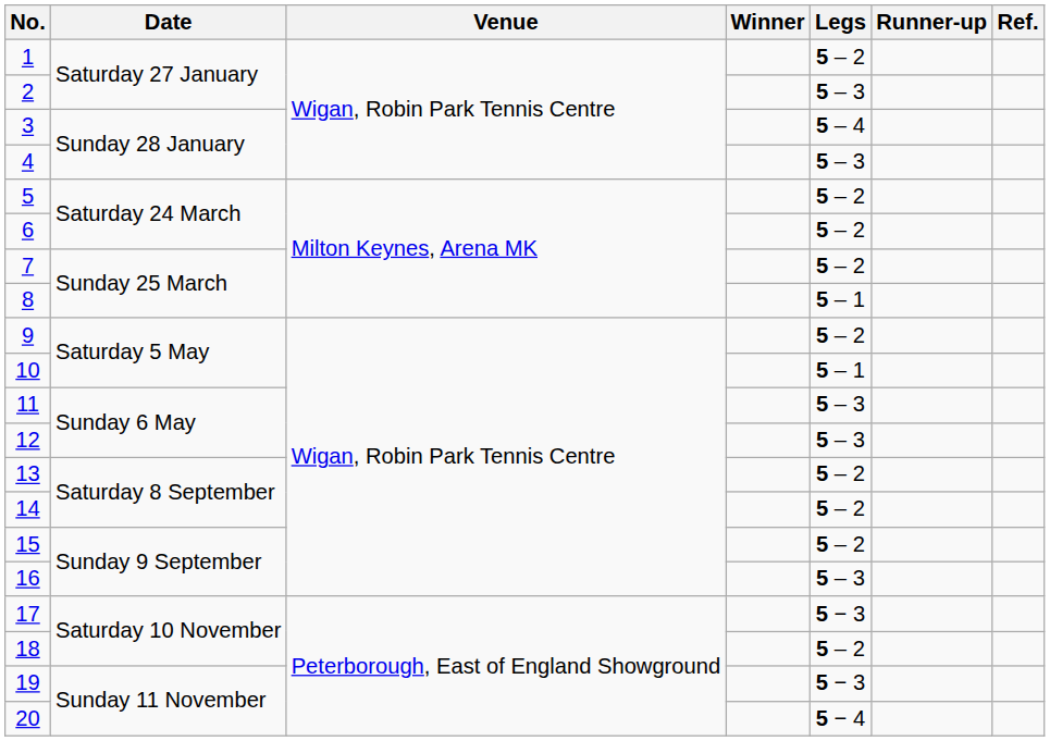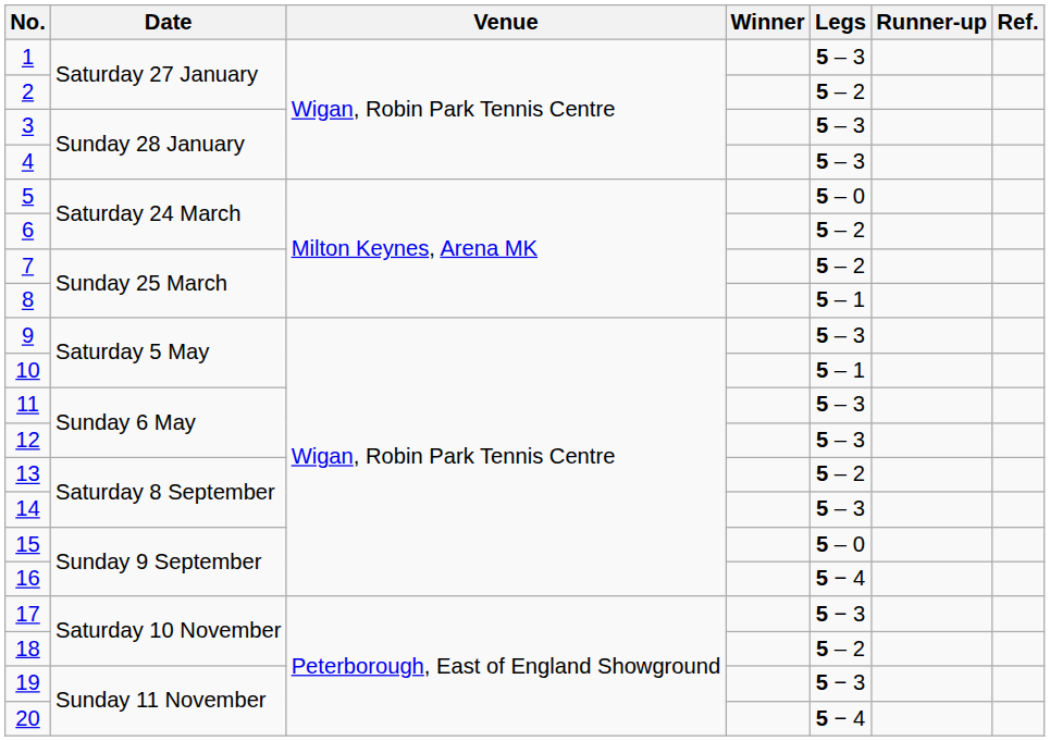 <table class="wikitable">
 <tr>
 <th>No.</th>
 <th>Date</th>
 <th>Venue</th>
 <th>Winner</th>
 <th>Legs</th>
 <th>Runner-up</th>
 <th>Ref.</th>
 </tr>
 <tr>
 <td align=center><a href='#'>1</a></td>
 <td rowspan=2>Saturday 27 January</td>
 <td rowspan="4"> <a href='#'>Wigan</a>, Robin Park Tennis Centre</td>
 <td align="right"></td>
-<td align="center"><strong>5</strong> – 2</td>
+<td align="center"><strong>5</strong> – 3</td>
 <td></td>
 <td align="center"></td>
 </tr>
 <tr>
 <td align=center><a href='#'>2</a></td>
 <td align="right"></td>
-<td align="center"><strong>5</strong> – 3</td>
+<td align="center"><strong>5</strong> – 2</td>
 <td></td>
 <td align="center"></td>
 </tr>
 <tr>
 <td align=center><a href='#'>3</a></td>
 <td rowspan=2>Sunday 28 January</td>
 <td align="right"></td>
-<td align="center"><strong>5</strong> – 4</td>
+<td align="center"><strong>5</strong> – 3</td>
 <td></td>
 <td align="center"></td>
 </tr>
 <tr>
 <td align=center><a href='#'>4</a></td>
 <td align="right"></td>
 <td align="center"><strong>5</strong> – 3</td>
 <td></td>
 <td align="center"></td>
 </tr>
 <tr>
 <td align=center><a href='#'>5</a></td>
 <td rowspan=2>Saturday 24 March</td>
 <td rowspan="4"> <a href='#'>Milton Keynes</a>, <a href='#'>Arena MK</a></td>
 <td align="right"></td>
-<td align="center"><strong>5</strong> – 2</td>
+<td align="center"><strong>5</strong> – 0</td>
 <td></td>
 <td align="center"></td>
 </tr>
 <tr>
 <td align=center><a href='#'>6</a></td>
 <td align="right"></td>
 <td align="center"><strong>5</strong> – 2</td>
 <td></td>
 <td align="center"></td>
 </tr>
 <tr>
 <td align=center><a href='#'>7</a></td>
 <td rowspan=2>Sunday 25 March</td>
 <td align="right"></td>
 <td align="center"><strong>5</strong> – 2</td>
 <td></td>
 <td align="center"></td>
 </tr>
 <tr>
 <td align=center><a href='#'>8</a></td>
 <td align="right"></td>
 <td align="center"><strong>5</strong> – 1</td>
 <td></td>
 <td align="center"></td>
 </tr>
 <tr>
 <td align=center><a href='#'>9</a></td>
 <td rowspan=2>Saturday 5 May</td>
 <td rowspan="8"> <a href='#'>Wigan</a>, Robin Park Tennis Centre</td>
 <td align="right"></td>
-<td align="center"><strong>5</strong> – 2</td>
+<td align="center"><strong>5</strong> – 3</td>
 <td></td>
 <td align="center"></td>
 </tr>
 <tr>
 <td align=center><a href='#'>10</a></td>
 <td align="right"></td>
 <td align="center"><strong>5</strong> – 1</td>
 <td></td>
 <td align="center"></td>
 </tr>
 <tr>
 <td align=center><a href='#'>11</a></td>
 <td rowspan=2>Sunday 6 May</td>
 <td align="right"></td>
 <td align="center"><strong>5</strong> – 3</td>
 <td></td>
 <td align="center"></td>
 </tr>
 <tr>
 <td align=center><a href='#'>12</a></td>
 <td align="right"></td>
 <td align="center"><strong>5</strong> – 3</td>
 <td></td>
 <td align="center"></td>
 </tr>
 <tr>
 <td align=center><a href='#'>13</a></td>
 <td rowspan=2>Saturday 8 September</td>
 <td align="right"></td>
 <td align="center"><strong>5</strong> – 2</td>
 <td></td>
 <td align="center"></td>
 </tr>
 <tr>
 <td align=center><a href='#'>14</a></td>
 <td align="right"></td>
-<td align="center"><strong>5</strong> – 2</td>
+<td align="center"><strong>5</strong> – 3</td>
 <td></td>
 <td align="center"></td>
 </tr>
 <tr>
 <td align=center><a href='#'>15</a></td>
 <td rowspan=2>Sunday 9 September</td>
 <td align="right"></td>
-<td align="center"><strong>5</strong> – 2</td>
+<td align="center"><strong>5</strong> – 0</td>
 <td></td>
 <td align="center"></td>
 </tr>
 <tr>
 <td align=center><a href='#'>16</a></td>
 <td align="right"></td>
-<td align="center"><strong>5</strong> – 3</td>
+<td align="center"><strong>5</strong> − 4</td>
 <td></td>
 <td align="center"></td>
 </tr>
 <tr>
 <td align=center><a href='#'>17</a></td>
 <td rowspan="2">Saturday 10 November</td>
 <td rowspan="4"> <a href='#'>Peterborough</a>, East of England Showground</td>
 <td align="right"></td>
 <td align="center"><strong>5</strong> − 3</td>
 <td></td>
 <td align="center"></td>
 </tr>
 <tr>
 <td align=center><a href='#'>18</a></td>
 <td align="right"></td>
 <td align="center"><strong>5</strong> – 2</td>
 <td></td>
 <td align="center"></td>
 </tr>
 <tr>
 <td align=center><a href='#'>19</a></td>
 <td rowspan="2">Sunday 11 November</td>
 <td align="right"></td>
 <td align="center"><strong>5</strong> − 3</td>
 <td></td>
 <td align="center"></td>
 </tr>
 <tr>
 <td align=center><a href='#'>20</a></td>
 <td align="right"></td>
 <td align="center"><strong>5</strong> − 4</td>
 <td></td>
 <td align="center"></td>
 </tr>
 </table>
